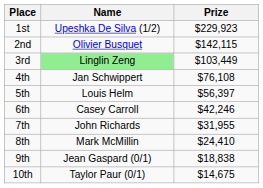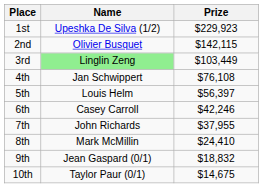 <table class="wikitable">
 <tr>
 <th width="50">Place</th>
 <th width="200">Name</th>
 <th width="125">Prize</th>
 </tr>
 <tr>
 <td align = "center">1st</td>
 <td align = "center"><a href='#'>Upeshka De Silva</a> (1/2)</td>
 <td align = "center">$229,923</td>
 </tr>
 <tr>
 <td align = "center">2nd</td>
 <td align = "center"><a href='#'>Olivier Busquet</a></td>
 <td align = "center">$142,115</td>
 </tr>
 <tr>
 <td align = "center">3rd</td>
 <td align = "center" style="background: lightgreen;">Linglin Zeng</td>
 <td align = "center">$103,449</td>
 </tr>
 <tr>
 <td align = "center">4th</td>
 <td align = "center">Jan Schwippert</td>
 <td align = "center">$76,108</td>
 </tr>
 <tr>
 <td align = "center">5th</td>
 <td align = "center">Louis Helm</td>
 <td align = "center">$56,397</td>
 </tr>
 <tr>
 <td align = "center">6th</td>
 <td align = "center">Casey Carroll</td>
 <td align = "center">$42,246</td>
 </tr>
 <tr>
 <td align = "center">7th</td>
 <td align = "center">John Richards</td>
-<td align = "center">$31,955</td>
+<td align = "center">$37,955</td>
 </tr>
 <tr>
 <td align = "center">8th</td>
 <td align = "center">Mark McMillin</td>
 <td align = "center">$24,410</td>
 </tr>
 <tr>
 <td align = "center">9th</td>
 <td align = "center">Jean Gaspard (0/1)</td>
-<td align = "center">$18,838</td>
+<td align = "center">$18,832</td>
 </tr>
 <tr>
 <td align = "center">10th</td>
 <td align = "center">Taylor Paur (0/1)</td>
 <td align = "center">$14,675</td>
 </tr>
 </table>
